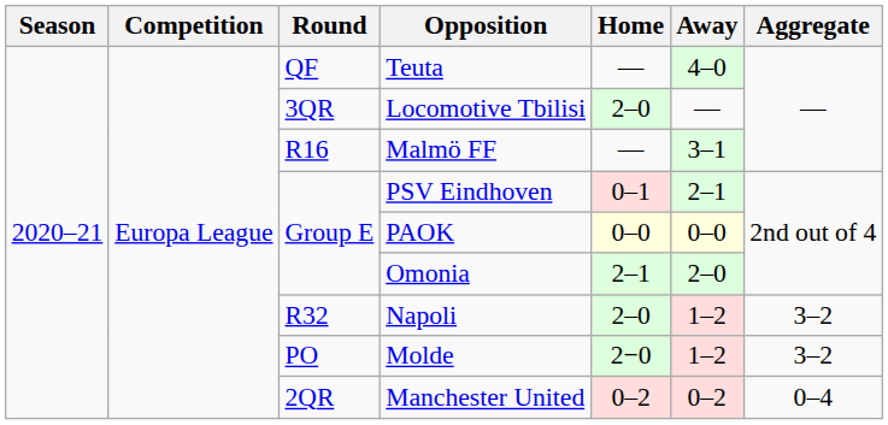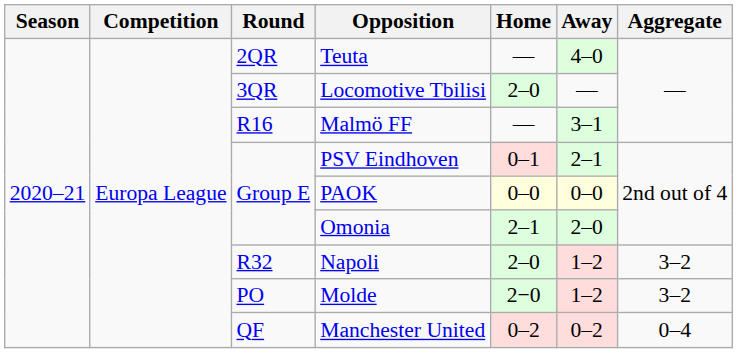 <table class="wikitable">
 <tr>
 <th>Season</th>
 <th>Competition</th>
 <th>Round</th>
 <th>Opposition</th>
 <th>Home</th>
 <th>Away</th>
 <th>Aggregate</th>
 </tr>
 <tr>
 <td rowspan="9"><a href='#'>2020–21</a></td>
 <td rowspan="9"><a href='#'>Europa League</a></td>
-<td><a href='#'>QF</a></td>
+<td><a href='#'>2QR</a></td>
 <td> <a href='#'>Teuta</a></td>
 <td align=center>—</td>
 <td bgcolor="#ddffdd" align=center>4–0</td>
 <td rowspan="3" align=center>—</td>
 </tr>
 <tr>
 <td><a href='#'>3QR</a></td>
 <td> <a href='#'>Locomotive Tbilisi</a></td>
 <td bgcolor="#ddffdd" align=center>2–0</td>
 <td align=center>—</td>
 </tr>
 <tr>
 <td><a href='#'>R16</a></td>
 <td> <a href='#'>Malmö FF</a></td>
 <td align=center>—</td>
 <td bgcolor="#ddffdd" align=center>3–1</td>
 </tr>
 <tr>
 <td rowspan="3"><a href='#'>Group E</a></td>
 <td> <a href='#'>PSV Eindhoven</a></td>
 <td bgcolor="#fdd" align=center>0–1</td>
 <td bgcolor="#ddffdd" align=center>2–1</td>
 <td rowspan="3" align=center>2nd out of 4</td>
 </tr>
 <tr>
 <td> <a href='#'>PAOK</a></td>
 <td bgcolor="#ffffdd" align=center>0–0</td>
 <td bgcolor="#ffffdd" align=center>0–0</td>
 </tr>
 <tr>
 <td> <a href='#'>Omonia</a></td>
 <td bgcolor="#ddffdd" align=center>2–1</td>
 <td bgcolor="#ddffdd" align=center>2–0</td>
 </tr>
 <tr>
 <td><a href='#'>R32</a></td>
 <td> <a href='#'>Napoli</a></td>
 <td bgcolor="#ddffdd" align=center>2–0</td>
 <td bgcolor="#fdd" align=center>1–2</td>
 <td align=center>3–2</td>
 </tr>
 <tr>
 <td><a href='#'>PO</a></td>
 <td> <a href='#'>Molde</a></td>
 <td bgcolor="#ddffdd" align=center>2−0</td>
 <td bgcolor="#fdd" align=center>1–2</td>
 <td align=center>3–2</td>
 </tr>
 <tr>
-<td><a href='#'>2QR</a></td>
+<td><a href='#'>QF</a></td>
 <td> <a href='#'>Manchester United</a></td>
 <td bgcolor="#fdd" align=center>0–2</td>
 <td bgcolor="#fdd" align=center>0–2</td>
 <td align=center>0–4</td>
 </tr>
 </table>
